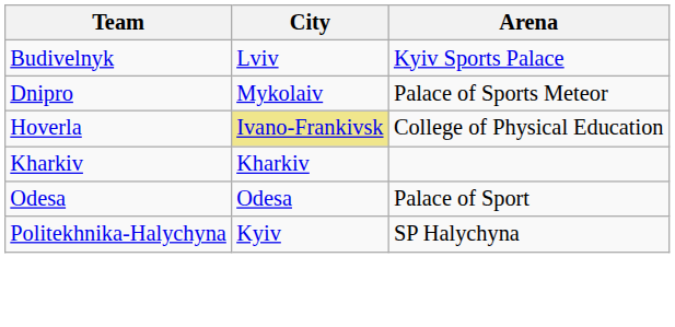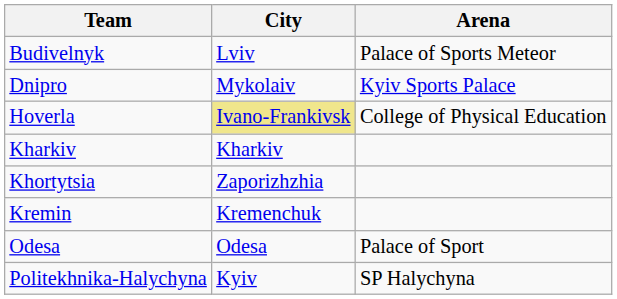 <table class="wikitable sortable">
 <tr>
 <th>Team</th>
 <th>City</th>
 <th>Arena</th>
 </tr>
 <tr>
 <td><a href='#'>Budivelnyk</a></td>
 <td><a href='#'>Lviv</a></td>
-<td><a href='#'>Kyiv Sports Palace</a></td>
+<td>Palace of Sports Meteor</td>
 </tr>
 <tr>
 <td><a href='#'>Dnipro</a></td>
 <td><a href='#'>Mykolaiv</a></td>
-<td>Palace of Sports Meteor</td>
+<td><a href='#'>Kyiv Sports Palace</a></td>
 </tr>
 <tr>
 <td><a href='#'>Hoverla</a></td>
 <td style="background: khaki;"><a href='#'>Ivano-Frankivsk</a></td>
 <td>College of Physical Education</td>
 </tr>
 <tr>
 <td><a href='#'>Kharkiv</a></td>
 <td><a href='#'>Kharkiv</a></td>
+<td></td>
+</tr>
+<tr>
+<td><a href='#'>Khortytsia</a></td>
+<td><a href='#'>Zaporizhzhia</a></td>
+<td></td>
+</tr>
+<tr>
+<td><a href='#'>Kremin</a></td>
+<td><a href='#'>Kremenchuk</a></td>
 <td></td>
 </tr>
 <tr>
 <td><a href='#'>Odesa</a></td>
 <td><a href='#'>Odesa</a></td>
 <td>Palace of Sport</td>
 </tr>
 <tr>
 <td><a href='#'>Politekhnika-Halychyna</a></td>
 <td><a href='#'>Kyiv</a></td>
 <td>SP Halychyna</td>
 </tr>
 </table>
